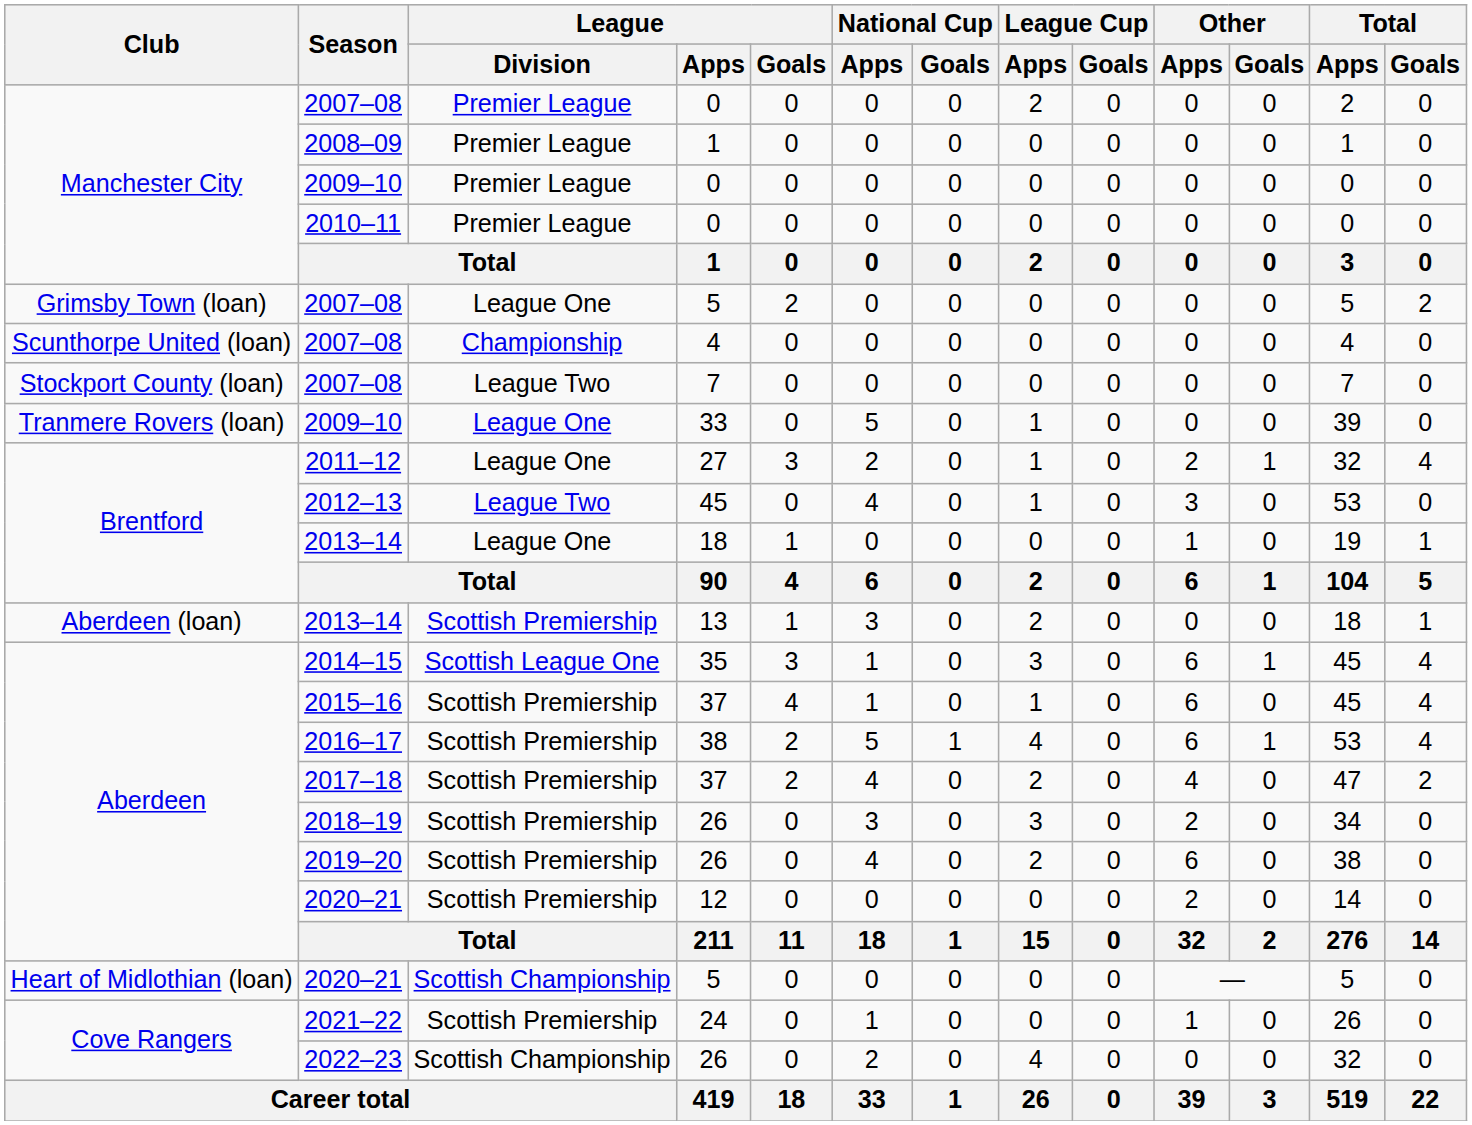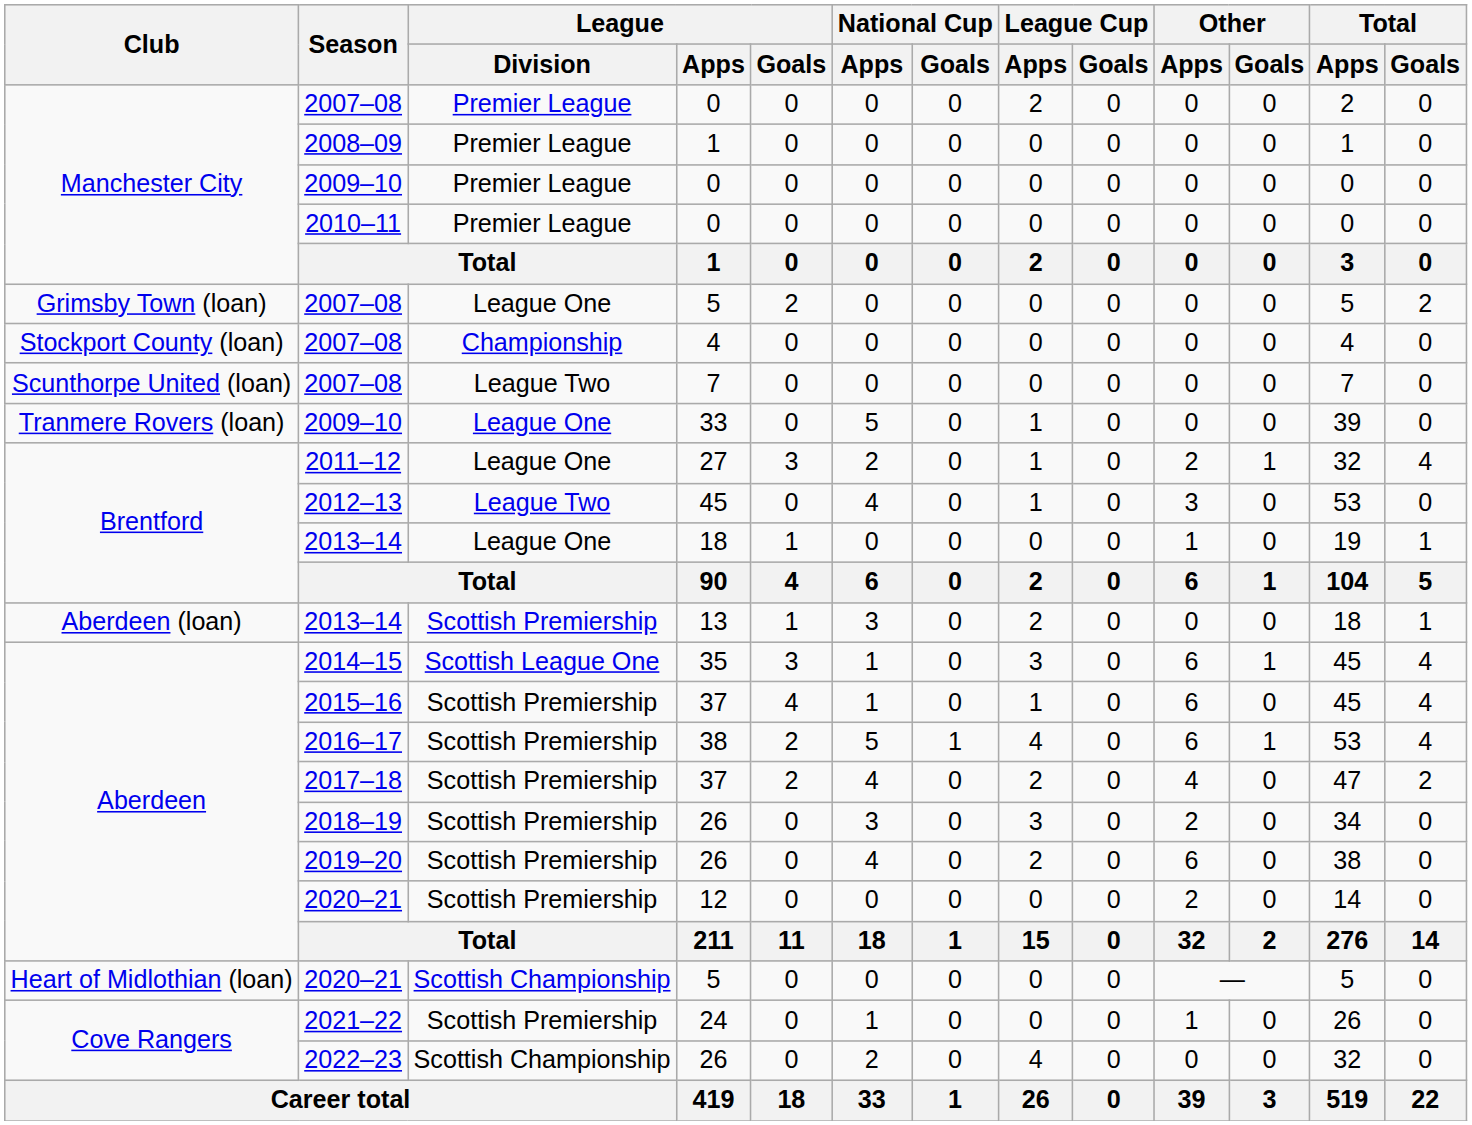 <table class="wikitable" style="text-align: center;">
 <tr>
 <th rowspan=2>Club</th>
 <th rowspan=2>Season</th>
 <th colspan=3>League</th>
 <th colspan=2>National Cup</th>
 <th colspan=2>League Cup</th>
 <th colspan=2>Other</th>
 <th colspan=2>Total</th>
 </tr>
 <tr>
 <th>Division</th>
 <th>Apps</th>
 <th>Goals</th>
 <th>Apps</th>
 <th>Goals</th>
 <th>Apps</th>
 <th>Goals</th>
 <th>Apps</th>
 <th>Goals</th>
 <th>Apps</th>
 <th>Goals</th>
 </tr>
 <tr>
 <td rowspan=5><a href='#'>Manchester City</a></td>
 <td><a href='#'>2007–08</a></td>
 <td><a href='#'>Premier League</a></td>
 <td>0</td>
 <td>0</td>
 <td>0</td>
 <td>0</td>
 <td>2</td>
 <td>0</td>
 <td>0</td>
 <td>0</td>
 <td>2</td>
 <td>0</td>
 </tr>
 <tr>
 <td><a href='#'>2008–09</a></td>
 <td>Premier League</td>
 <td>1</td>
 <td>0</td>
 <td>0</td>
 <td>0</td>
 <td>0</td>
 <td>0</td>
 <td>0</td>
 <td>0</td>
 <td>1</td>
 <td>0</td>
 </tr>
 <tr>
 <td><a href='#'>2009–10</a></td>
 <td>Premier League</td>
 <td>0</td>
 <td>0</td>
 <td>0</td>
 <td>0</td>
 <td>0</td>
 <td>0</td>
 <td>0</td>
 <td>0</td>
 <td>0</td>
 <td>0</td>
 </tr>
 <tr>
 <td><a href='#'>2010–11</a></td>
 <td>Premier League</td>
 <td>0</td>
 <td>0</td>
 <td>0</td>
 <td>0</td>
 <td>0</td>
 <td>0</td>
 <td>0</td>
 <td>0</td>
 <td>0</td>
 <td>0</td>
 </tr>
 <tr>
 <th colspan=2>Total</th>
 <th>1</th>
 <th>0</th>
 <th>0</th>
 <th>0</th>
 <th>2</th>
 <th>0</th>
 <th>0</th>
 <th>0</th>
 <th>3</th>
 <th>0</th>
 </tr>
 <tr>
 <td><a href='#'>Grimsby Town</a> (loan)</td>
 <td><a href='#'>2007–08</a></td>
 <td>League One</td>
 <td>5</td>
 <td>2</td>
 <td>0</td>
 <td>0</td>
 <td>0</td>
 <td>0</td>
 <td>0</td>
 <td>0</td>
 <td>5</td>
 <td>2</td>
 </tr>
 <tr>
-<td><a href='#'>Scunthorpe United</a> (loan)</td>
+<td><a href='#'>Stockport County</a> (loan)</td>
 <td><a href='#'>2007–08</a></td>
 <td><a href='#'>Championship</a></td>
 <td>4</td>
 <td>0</td>
 <td>0</td>
 <td>0</td>
 <td>0</td>
 <td>0</td>
 <td>0</td>
 <td>0</td>
 <td>4</td>
 <td>0</td>
 </tr>
 <tr>
-<td><a href='#'>Stockport County</a> (loan)</td>
+<td><a href='#'>Scunthorpe United</a> (loan)</td>
 <td><a href='#'>2007–08</a></td>
 <td>League Two</td>
 <td>7</td>
 <td>0</td>
 <td>0</td>
 <td>0</td>
 <td>0</td>
 <td>0</td>
 <td>0</td>
 <td>0</td>
 <td>7</td>
 <td>0</td>
 </tr>
 <tr>
 <td><a href='#'>Tranmere Rovers</a> (loan)</td>
 <td><a href='#'>2009–10</a></td>
 <td><a href='#'>League One</a></td>
 <td>33</td>
 <td>0</td>
 <td>5</td>
 <td>0</td>
 <td>1</td>
 <td>0</td>
 <td>0</td>
 <td>0</td>
 <td>39</td>
 <td>0</td>
 </tr>
 <tr>
 <td rowspan=4><a href='#'>Brentford</a></td>
 <td><a href='#'>2011–12</a></td>
 <td>League One</td>
 <td>27</td>
 <td>3</td>
 <td>2</td>
 <td>0</td>
 <td>1</td>
 <td>0</td>
 <td>2</td>
 <td>1</td>
 <td>32</td>
 <td>4</td>
 </tr>
 <tr>
 <td><a href='#'>2012–13</a></td>
 <td><a href='#'>League Two</a></td>
 <td>45</td>
 <td>0</td>
 <td>4</td>
 <td>0</td>
 <td>1</td>
 <td>0</td>
 <td>3</td>
 <td>0</td>
 <td>53</td>
 <td>0</td>
 </tr>
 <tr>
 <td><a href='#'>2013–14</a></td>
 <td>League One</td>
 <td>18</td>
 <td>1</td>
 <td>0</td>
 <td>0</td>
 <td>0</td>
 <td>0</td>
 <td>1</td>
 <td>0</td>
 <td>19</td>
 <td>1</td>
 </tr>
 <tr>
 <th colspan=2>Total</th>
 <th>90</th>
 <th>4</th>
 <th>6</th>
 <th>0</th>
 <th>2</th>
 <th>0</th>
 <th>6</th>
 <th>1</th>
 <th>104</th>
 <th>5</th>
 </tr>
 <tr>
 <td><a href='#'>Aberdeen</a> (loan)</td>
 <td><a href='#'>2013–14</a></td>
 <td><a href='#'>Scottish Premiership</a></td>
 <td>13</td>
 <td>1</td>
 <td>3</td>
 <td>0</td>
 <td>2</td>
 <td>0</td>
 <td>0</td>
 <td>0</td>
 <td>18</td>
 <td>1</td>
 </tr>
 <tr>
 <td rowspan=8><a href='#'>Aberdeen</a></td>
 <td><a href='#'>2014–15</a></td>
 <td><a href='#'>Scottish League One</a></td>
 <td>35</td>
 <td>3</td>
 <td>1</td>
 <td>0</td>
 <td>3</td>
 <td>0</td>
 <td>6</td>
 <td>1</td>
 <td>45</td>
 <td>4</td>
 </tr>
 <tr>
 <td><a href='#'>2015–16</a></td>
 <td>Scottish Premiership</td>
 <td>37</td>
 <td>4</td>
 <td>1</td>
 <td>0</td>
 <td>1</td>
 <td>0</td>
 <td>6</td>
 <td>0</td>
 <td>45</td>
 <td>4</td>
 </tr>
 <tr>
 <td><a href='#'>2016–17</a></td>
 <td>Scottish Premiership</td>
 <td>38</td>
 <td>2</td>
 <td>5</td>
 <td>1</td>
 <td>4</td>
 <td>0</td>
 <td>6</td>
 <td>1</td>
 <td>53</td>
 <td>4</td>
 </tr>
 <tr>
 <td><a href='#'>2017–18</a></td>
 <td>Scottish Premiership</td>
 <td>37</td>
 <td>2</td>
 <td>4</td>
 <td>0</td>
 <td>2</td>
 <td>0</td>
 <td>4</td>
 <td>0</td>
 <td>47</td>
 <td>2</td>
 </tr>
 <tr>
 <td><a href='#'>2018–19</a></td>
 <td>Scottish Premiership</td>
 <td>26</td>
 <td>0</td>
 <td>3</td>
 <td>0</td>
 <td>3</td>
 <td>0</td>
 <td>2</td>
 <td>0</td>
 <td>34</td>
 <td>0</td>
 </tr>
 <tr>
 <td><a href='#'>2019–20</a></td>
 <td>Scottish Premiership</td>
 <td>26</td>
 <td>0</td>
 <td>4</td>
 <td>0</td>
 <td>2</td>
 <td>0</td>
 <td>6</td>
 <td>0</td>
 <td>38</td>
 <td>0</td>
 </tr>
 <tr>
 <td><a href='#'>2020–21</a></td>
 <td>Scottish Premiership</td>
 <td>12</td>
 <td>0</td>
 <td>0</td>
 <td>0</td>
 <td>0</td>
 <td>0</td>
 <td>2</td>
 <td>0</td>
 <td>14</td>
 <td>0</td>
 </tr>
 <tr>
 <th colspan=2>Total</th>
 <th>211</th>
 <th>11</th>
 <th>18</th>
 <th>1</th>
 <th>15</th>
 <th>0</th>
 <th>32</th>
 <th>2</th>
 <th>276</th>
 <th>14</th>
 </tr>
 <tr>
 <td><a href='#'>Heart of Midlothian</a> (loan)</td>
 <td><a href='#'>2020–21</a></td>
 <td><a href='#'>Scottish Championship</a></td>
 <td>5</td>
 <td>0</td>
 <td>0</td>
 <td>0</td>
 <td>0</td>
 <td>0</td>
 <td colspan=2>—</td>
 <td>5</td>
 <td>0</td>
 </tr>
 <tr>
 <td rowspan="2"><a href='#'>Cove Rangers</a></td>
 <td><a href='#'>2021–22</a></td>
 <td>Scottish Premiership</td>
 <td>24</td>
 <td>0</td>
 <td>1</td>
 <td>0</td>
 <td>0</td>
 <td>0</td>
 <td>1</td>
 <td>0</td>
 <td>26</td>
 <td>0</td>
 </tr>
 <tr>
 <td><a href='#'>2022–23</a></td>
 <td>Scottish Championship</td>
 <td>26</td>
 <td>0</td>
 <td>2</td>
 <td>0</td>
 <td>4</td>
 <td>0</td>
 <td>0</td>
 <td>0</td>
 <td>32</td>
 <td>0</td>
 </tr>
 <tr>
 <th colspan="3">Career total</th>
 <th>419</th>
 <th>18</th>
 <th>33</th>
 <th>1</th>
 <th>26</th>
 <th>0</th>
 <th>39</th>
 <th>3</th>
 <th>519</th>
 <th>22</th>
 </tr>
 </table>
